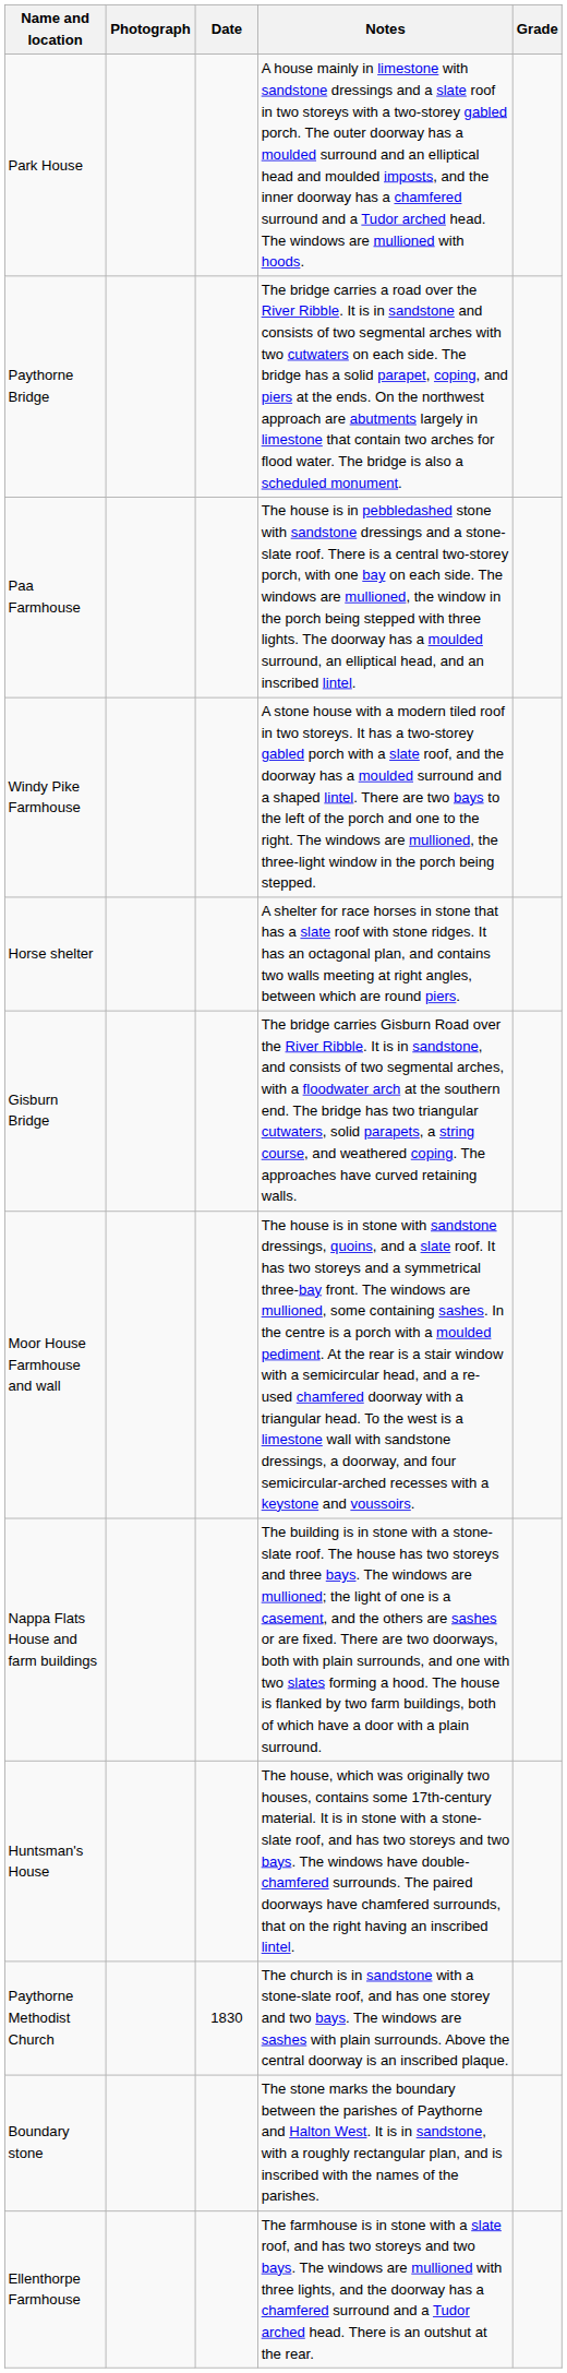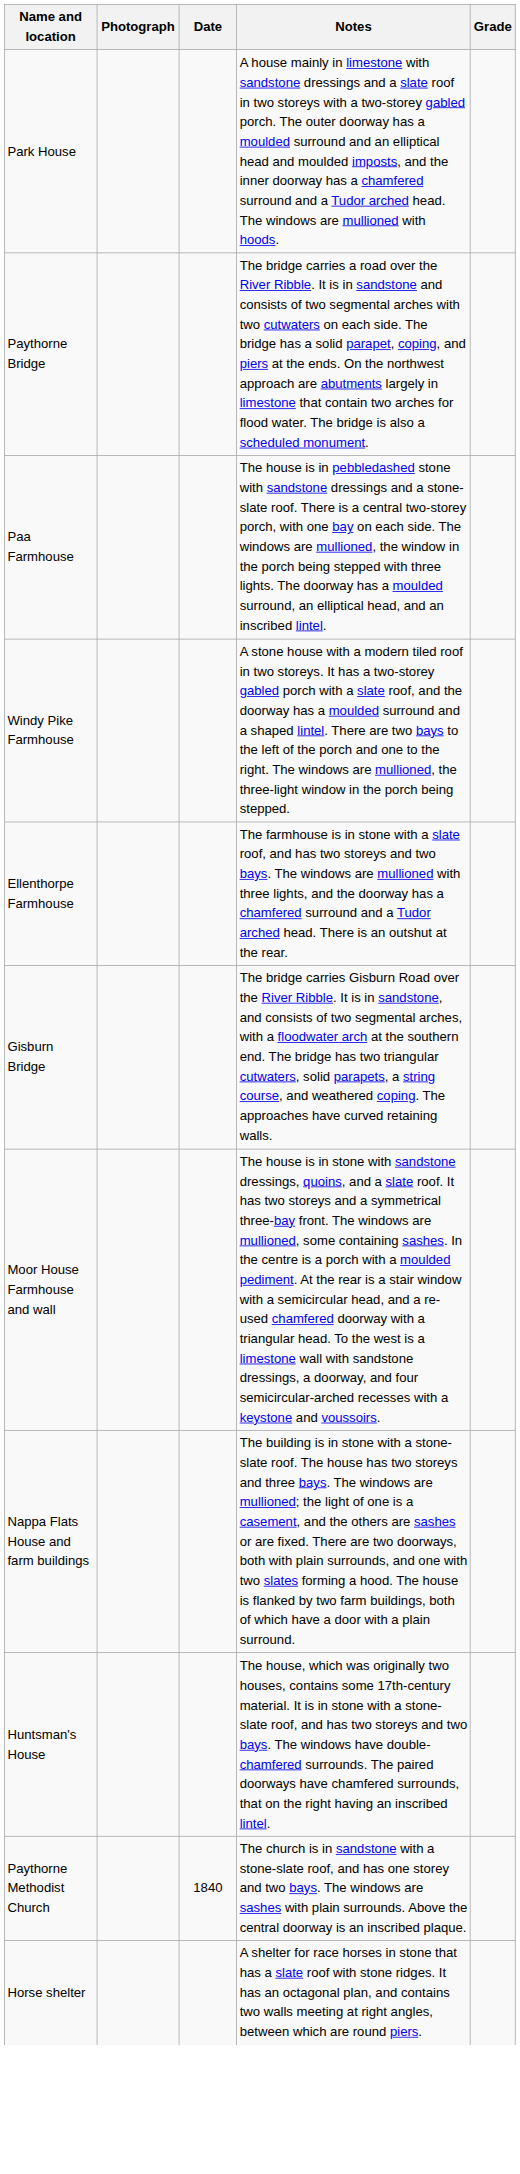 <table class="wikitable sortable plainrowheaders" style="width:100%;border:0px;text-align:left;line-height:150%;">
 <tr>
 <th scope="col"  style="width:150px">Name and location</th>
 <th scope="col"  style="width:100px" class="unsortable">Photograph</th>
 <th scope="col"  style="width:120px">Date</th>
 <th scope="col"  style="width:650px" class="unsortable">Notes</th>
 <th scope="col"  style="width:50px">Grade</th>
 </tr>
 <tr>
 <td>Park House<br><small></small></td>
 <td></td>
 <td align="center"></td>
 <td>A house mainly in <a href='#'>limestone</a> with <a href='#'>sandstone</a> dressings and a <a href='#'>slate</a> roof in two storeys with a two-storey <a href='#'>gabled</a> porch.  The outer doorway has a <a href='#'>moulded</a> surround and an elliptical head and moulded <a href='#'>imposts</a>, and the inner doorway has a <a href='#'>chamfered</a> surround and a <a href='#'>Tudor arched</a> head.  The windows are <a href='#'>mullioned</a> with <a href='#'>hoods</a>.</td>
 <td align="center" ></td>
 </tr>
 <tr>
 <td>Paythorne Bridge<br><small></small></td>
 <td></td>
 <td align="center"></td>
 <td>The bridge carries a road over the <a href='#'>River Ribble</a>.  It is in <a href='#'>sandstone</a> and consists of two segmental arches with two <a href='#'>cutwaters</a> on each side.  The bridge has a solid <a href='#'>parapet</a>, <a href='#'>coping</a>, and <a href='#'>piers</a> at the ends.  On the northwest approach are <a href='#'>abutments</a> largely in <a href='#'>limestone</a> that contain two arches for flood water.  The bridge is also a <a href='#'>scheduled monument</a>.</td>
 <td align="center" ></td>
 </tr>
 <tr>
 <td>Paa Farmhouse<br><small></small></td>
 <td></td>
 <td align="center"></td>
 <td>The house is in <a href='#'>pebbledashed</a> stone with <a href='#'>sandstone</a> dressings and a stone-slate roof.  There is a central two-storey porch, with one <a href='#'>bay</a> on each side.  The windows are <a href='#'>mullioned</a>, the window in the porch being stepped with three lights.  The doorway has a <a href='#'>moulded</a> surround, an elliptical head, and an inscribed <a href='#'>lintel</a>.</td>
 <td align="center" ></td>
 </tr>
 <tr>
 <td>Windy Pike Farmhouse<br><small></small></td>
 <td></td>
 <td align="center"></td>
 <td>A stone house with a modern tiled roof in two storeys.  It has a two-storey <a href='#'>gabled</a> porch with a <a href='#'>slate</a> roof, and the doorway has a <a href='#'>moulded</a> surround and a shaped <a href='#'>lintel</a>.  There are two <a href='#'>bays</a> to the left of the porch and one to the right.  The windows are <a href='#'>mullioned</a>, the three-light window in the porch being stepped.</td>
 <td align="center" ></td>
 </tr>
 <tr>
-<td>Horse shelter<br><small></small></td>
+<td>Ellenthorpe Farmhouse<br><small></small></td>
 <td></td>
 <td align="center"></td>
-<td>A shelter for race horses in stone that has a <a href='#'>slate</a> roof with stone ridges.  It has an octagonal plan, and contains two walls meeting at right angles, between which are round <a href='#'>piers</a>.</td>
+<td>The farmhouse is in stone with a <a href='#'>slate</a> roof, and has two storeys and two <a href='#'>bays</a>.  The windows are <a href='#'>mullioned</a> with three lights, and the doorway has a <a href='#'>chamfered</a> surround and a <a href='#'>Tudor arched</a> head.  There is an outshut at the rear.</td>
 <td align="center" ></td>
 </tr>
 <tr>
 <td>Gisburn Bridge<br><small></small></td>
 <td></td>
 <td align="center"></td>
 <td>The bridge carries Gisburn Road over the <a href='#'>River Ribble</a>.  It is in <a href='#'>sandstone</a>, and consists of two segmental arches, with a <a href='#'>floodwater arch</a> at the southern end.  The bridge has two triangular <a href='#'>cutwaters</a>, solid <a href='#'>parapets</a>, a <a href='#'>string course</a>, and weathered <a href='#'>coping</a>.  The approaches have curved retaining walls.</td>
 <td align="center" ></td>
 </tr>
 <tr>
 <td>Moor House Farmhouse and wall<br><small></small></td>
 <td></td>
 <td align="center"></td>
 <td>The house is in stone with <a href='#'>sandstone</a> dressings, <a href='#'>quoins</a>, and a <a href='#'>slate</a> roof.  It has two storeys and a symmetrical three-<a href='#'>bay</a> front.  The windows are <a href='#'>mullioned</a>, some containing <a href='#'>sashes</a>.  In the centre is a porch with a <a href='#'>moulded</a> <a href='#'>pediment</a>.  At the rear is a stair window with a semicircular head, and a re-used <a href='#'>chamfered</a> doorway with a triangular head.  To the west is a <a href='#'>limestone</a> wall with sandstone dressings, a doorway, and four semicircular-arched recesses with a <a href='#'>keystone</a> and <a href='#'>voussoirs</a>.</td>
 <td align="center" ></td>
 </tr>
 <tr>
 <td>Nappa Flats House and farm buildings<br><small></small></td>
 <td></td>
 <td align="center"></td>
 <td>The building is in stone with a stone-slate roof.  The house has two storeys and three <a href='#'>bays</a>.  The windows are <a href='#'>mullioned</a>; the light of one is a <a href='#'>casement</a>, and the others are <a href='#'>sashes</a> or are fixed.  There are two doorways, both with plain surrounds, and one with two <a href='#'>slates</a> forming a hood.  The house is flanked by two farm buildings, both of which have a door with a plain surround.</td>
 <td align="center" ></td>
 </tr>
 <tr>
 <td>Huntsman's House<br><small></small></td>
 <td></td>
 <td align="center"></td>
 <td>The house, which was originally two houses, contains some 17th-century material.  It is in stone with a stone-slate roof, and has two storeys and two <a href='#'>bays</a>.  The windows have double-<a href='#'>chamfered</a> surrounds.  The paired doorways have chamfered surrounds, that on the right having an inscribed <a href='#'>lintel</a>.</td>
 <td align="center" ></td>
 </tr>
 <tr>
 <td>Paythorne Methodist Church<br><small></small></td>
 <td></td>
-<td align="center">1830</td>
+<td align="center">1840</td>
 <td>The church is in <a href='#'>sandstone</a> with a stone-slate roof, and has one storey and two <a href='#'>bays</a>.  The windows are <a href='#'>sashes</a> with plain surrounds.  Above the central doorway is an inscribed plaque.</td>
 <td align="center" ></td>
 </tr>
 <tr>
-<td>Boundary stone<br><small></small></td>
+<td>Horse shelter<br><small></small></td>
 <td></td>
 <td align="center"></td>
-<td>The stone marks the boundary between the parishes of Paythorne and <a href='#'>Halton West</a>.  It is in <a href='#'>sandstone</a>, with a roughly rectangular plan, and is inscribed with the names of the parishes.</td>
-<td align="center" ></td>
-</tr>
-<tr>
-<td>Ellenthorpe Farmhouse<br><small></small></td>
-<td></td>
-<td align="center"></td>
-<td>The farmhouse is in stone with a <a href='#'>slate</a> roof, and has two storeys and two <a href='#'>bays</a>.  The windows are <a href='#'>mullioned</a> with three lights, and the doorway has a <a href='#'>chamfered</a> surround and a <a href='#'>Tudor arched</a> head.  There is an outshut at the rear.</td>
+<td>A shelter for race horses in stone that has a <a href='#'>slate</a> roof with stone ridges.  It has an octagonal plan, and contains two walls meeting at right angles, between which are round <a href='#'>piers</a>.</td>
 <td align="center" ></td>
 </tr>
 <tr>
 </tr>
 </table>
